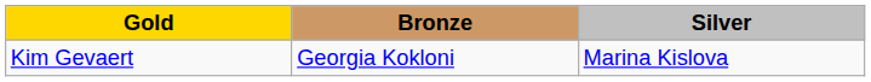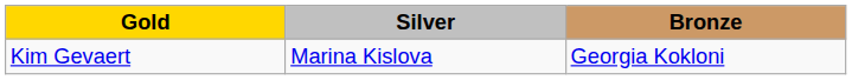 <table class="wikitable" style="text-align:left">
 <tr align="center">
 <td width=200 bgcolor=gold><strong>Gold</strong></td>
+<td width=200 bgcolor=silver><strong>Silver</strong></td>
 <td width=200 bgcolor=CC9966><strong>Bronze</strong></td>
-<td width=200 bgcolor=silver><strong>Silver</strong></td>
 </tr>
 <tr>
 <td><a href='#'>Kim Gevaert</a><br><em></em></td>
+<td><a href='#'>Marina Kislova</a><br><em></em></td>
 <td><a href='#'>Georgia Kokloni</a><br><em></em></td>
-<td><a href='#'>Marina Kislova</a><br><em></em></td>
 </tr>
 </table>
